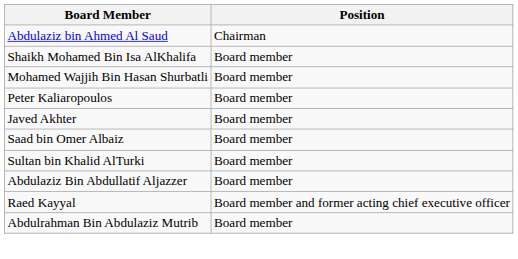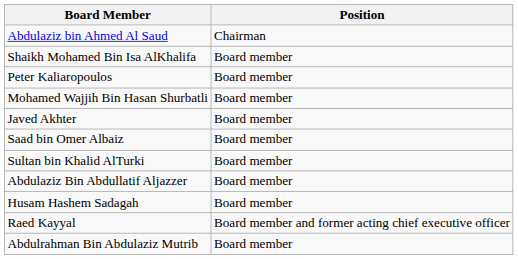 <table class="wikitable">
 <tr>
 <th>Board Member</th>
 <th>Position</th>
 </tr>
 <tr>
 <td><a href='#'>Abdulaziz bin Ahmed Al Saud</a></td>
 <td>Chairman</td>
 </tr>
 <tr>
 <td>Shaikh Mohamed Bin Isa AlKhalifa</td>
 <td>Board member</td>
 </tr>
 <tr>
-<td>Mohamed Wajjih Bin Hasan Shurbatli</td>
+<td>Peter Kaliaropoulos</td>
 <td>Board member</td>
 </tr>
 <tr>
-<td>Peter Kaliaropoulos</td>
+<td>Mohamed Wajjih Bin Hasan Shurbatli</td>
 <td>Board member</td>
 </tr>
 <tr>
 <td>Javed Akhter</td>
 <td>Board member</td>
 </tr>
 <tr>
 <td>Saad bin Omer Albaiz</td>
 <td>Board member</td>
 </tr>
 <tr>
 <td>Sultan bin Khalid AlTurki</td>
 <td>Board member</td>
 </tr>
 <tr>
 <td>Abdulaziz Bin Abdullatif Aljazzer</td>
 <td>Board member</td>
 </tr>
 <tr>
+<td>Husam Hashem Sadagah</td>
+<td>Board member</td>
+</tr>
+<tr>
 <td>Raed Kayyal</td>
 <td>Board member and former acting chief executive officer</td>
 </tr>
 <tr>
 <td>Abdulrahman Bin Abdulaziz Mutrib</td>
 <td>Board member</td>
 </tr>
 </table>
